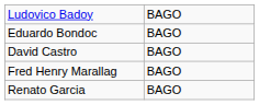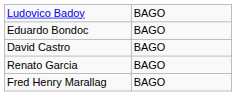 <table class=wikitable style="font-size:90%" width=300px>
 <tr>
 <td width=160px><a href='#'>Ludovico Badoy</a></td>
 <td>BAGO</td>
 </tr>
 <tr>
 <td>Eduardo Bondoc</td>
 <td>BAGO</td>
 </tr>
 <tr>
 <td>David Castro</td>
 <td>BAGO</td>
 </tr>
 <tr>
+<td>Renato Garcia</td>
+<td>BAGO</td>
+</tr>
+<tr>
 <td>Fred Henry Marallag</td>
 <td>BAGO</td>
 </tr>
-<tr>
-<td>Renato Garcia</td>
-<td>BAGO</td>
-</tr>
 </table>
